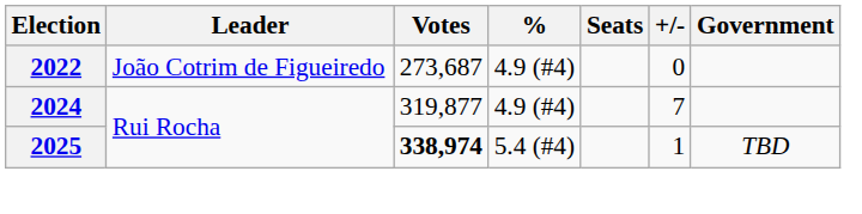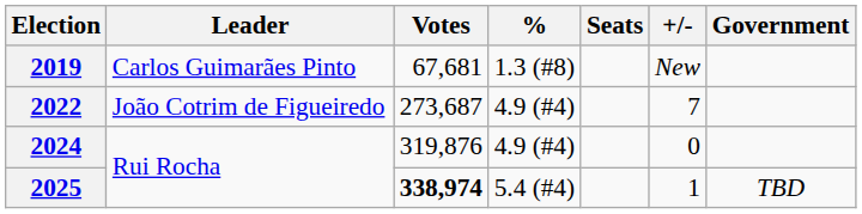 <table class="wikitable" style="text-align:right;">
 <tr>
 <th>Election</th>
 <th width="173px">Leader</th>
 <th>Votes</th>
 <th>%</th>
 <th>Seats</th>
 <th>+/-</th>
 <th>Government</th>
 </tr>
 <tr>
+<th><a href='#'>2019</a></th>
+<td align=left><a href='#'>Carlos Guimarães Pinto</a></td>
+<td>67,681</td>
+<td>1.3 (#8)</td>
+<td></td>
+<td><em>New</em></td>
+<td></td>
+</tr>
+<tr>
 <th><a href='#'>2022</a></th>
 <td align=left><a href='#'>João Cotrim de Figueiredo</a></td>
 <td>273,687</td>
 <td>4.9 (#4)</td>
 <td></td>
-<td> 0</td>
+<td> 7</td>
 <td></td>
 </tr>
 <tr>
 <th><a href='#'>2024</a></th>
 <td rowspan="2" align=left><a href='#'>Rui Rocha</a></td>
-<td>319,877</td>
+<td>319,876</td>
 <td>4.9 (#4)</td>
 <td></td>
-<td> 7</td>
+<td> 0</td>
 <td></td>
 </tr>
 <tr>
 <th><a href='#'>2025</a></th>
 <td><strong>338,974</strong></td>
 <td>5.4 (#4)</td>
 <td></td>
 <td> 1</td>
 <td align="center"><em>TBD</em></td>
 </tr>
 </table>
